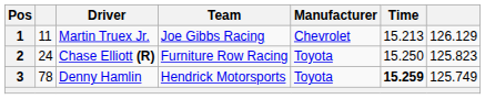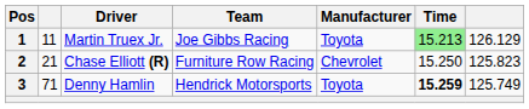 <table class="wikitable" style="font-size:95%">
 <tr>
 <th>Pos</th>
 <th></th>
 <th>Driver</th>
 <th>Team</th>
 <th>Manufacturer</th>
 <th>Time</th>
 <th></th>
 </tr>
 <tr>
 <th>1</th>
 <td>11</td>
 <td><a href='#'>Martin Truex Jr.</a></td>
 <td><a href='#'>Joe Gibbs Racing</a></td>
-<td><a href='#'>Chevrolet</a></td>
-<td>15.213</td>
+<td><a href='#'>Toyota</a></td>
+<td style="background: lightgreen;">15.213</td>
 <td>126.129</td>
 </tr>
 <tr>
 <th>2</th>
-<td>24</td>
+<td>21</td>
 <td><a href='#'>Chase Elliott</a> <strong>(R)</strong></td>
 <td><a href='#'>Furniture Row Racing</a></td>
-<td><a href='#'>Toyota</a></td>
+<td><a href='#'>Chevrolet</a></td>
 <td>15.250</td>
 <td>125.823</td>
 </tr>
 <tr>
 <th>3</th>
-<td>78</td>
+<td>71</td>
 <td><a href='#'>Denny Hamlin</a></td>
 <td><a href='#'>Hendrick Motorsports</a></td>
 <td><a href='#'>Toyota</a></td>
 <td><strong>15.259</strong></td>
 <td>125.749</td>
 </tr>
 <tr>
 <th colspan="7"></th>
 </tr>
 </table>
